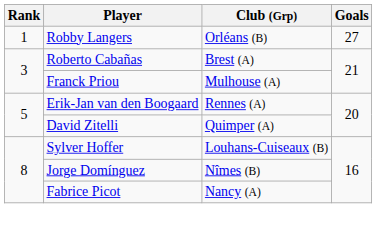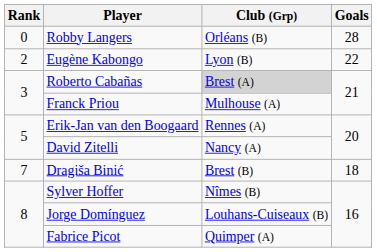 <table class="wikitable" style="text-align:center">
 <tr>
 <th>Rank</th>
 <th>Player</th>
 <th>Club <small>(Grp)</small></th>
 <th>Goals</th>
 </tr>
 <tr>
-<td>1</td>
+<td>0</td>
 <td align="left"> <a href='#'>Robby Langers</a></td>
 <td align="left"><a href='#'>Orléans</a> <small>(B)</small></td>
-<td>27</td>
+<td>28</td>
+</tr>
+<tr>
+<td>2</td>
+<td align="left"> <a href='#'>Eugène Kabongo</a></td>
+<td align="left"><a href='#'>Lyon</a> <small>(B)</small></td>
+<td>22</td>
 </tr>
 <tr>
 <td rowspan="2">3</td>
 <td align="left"> <a href='#'>Roberto Cabañas</a></td>
-<td align="left"><a href='#'>Brest</a> <small>(A)</small></td>
+<td align="left" style="background: lightgrey;"><a href='#'>Brest</a> <small>(A)</small></td>
 <td rowspan="2">21</td>
 </tr>
 <tr>
 <td align="left"> <a href='#'>Franck Priou</a></td>
 <td align="left"><a href='#'>Mulhouse</a> <small>(A)</small></td>
 </tr>
 <tr>
 <td rowspan="2">5</td>
 <td align="left"> <a href='#'>Erik-Jan van den Boogaard</a></td>
 <td align="left"><a href='#'>Rennes</a> <small>(A)</small></td>
 <td rowspan="2">20</td>
 </tr>
 <tr>
 <td align="left"> <a href='#'>David Zitelli</a></td>
-<td align="left"><a href='#'>Quimper</a> <small>(A)</small></td>
+<td align="left"><a href='#'>Nancy</a> <small>(A)</small></td>
+</tr>
+<tr>
+<td>7</td>
+<td align="left"> <a href='#'>Dragiša Binić</a></td>
+<td align="left"><a href='#'>Brest</a> <small>(B)</small></td>
+<td>18</td>
 </tr>
 <tr>
 <td rowspan="3">8</td>
 <td align="left"> <a href='#'>Sylver Hoffer</a></td>
-<td align="left"><a href='#'>Louhans-Cuiseaux</a> <small>(B)</small></td>
+<td align="left"><a href='#'>Nîmes</a> <small>(B)</small></td>
 <td rowspan="3">16</td>
 </tr>
 <tr>
 <td align="left"> <a href='#'>Jorge Domínguez</a></td>
-<td align="left"><a href='#'>Nîmes</a> <small>(B)</small></td>
+<td align="left"><a href='#'>Louhans-Cuiseaux</a> <small>(B)</small></td>
 </tr>
 <tr>
 <td align="left"> <a href='#'>Fabrice Picot</a></td>
-<td align="left"><a href='#'>Nancy</a> <small>(A)</small></td>
+<td align="left"><a href='#'>Quimper</a> <small>(A)</small></td>
 </tr>
 </table>
